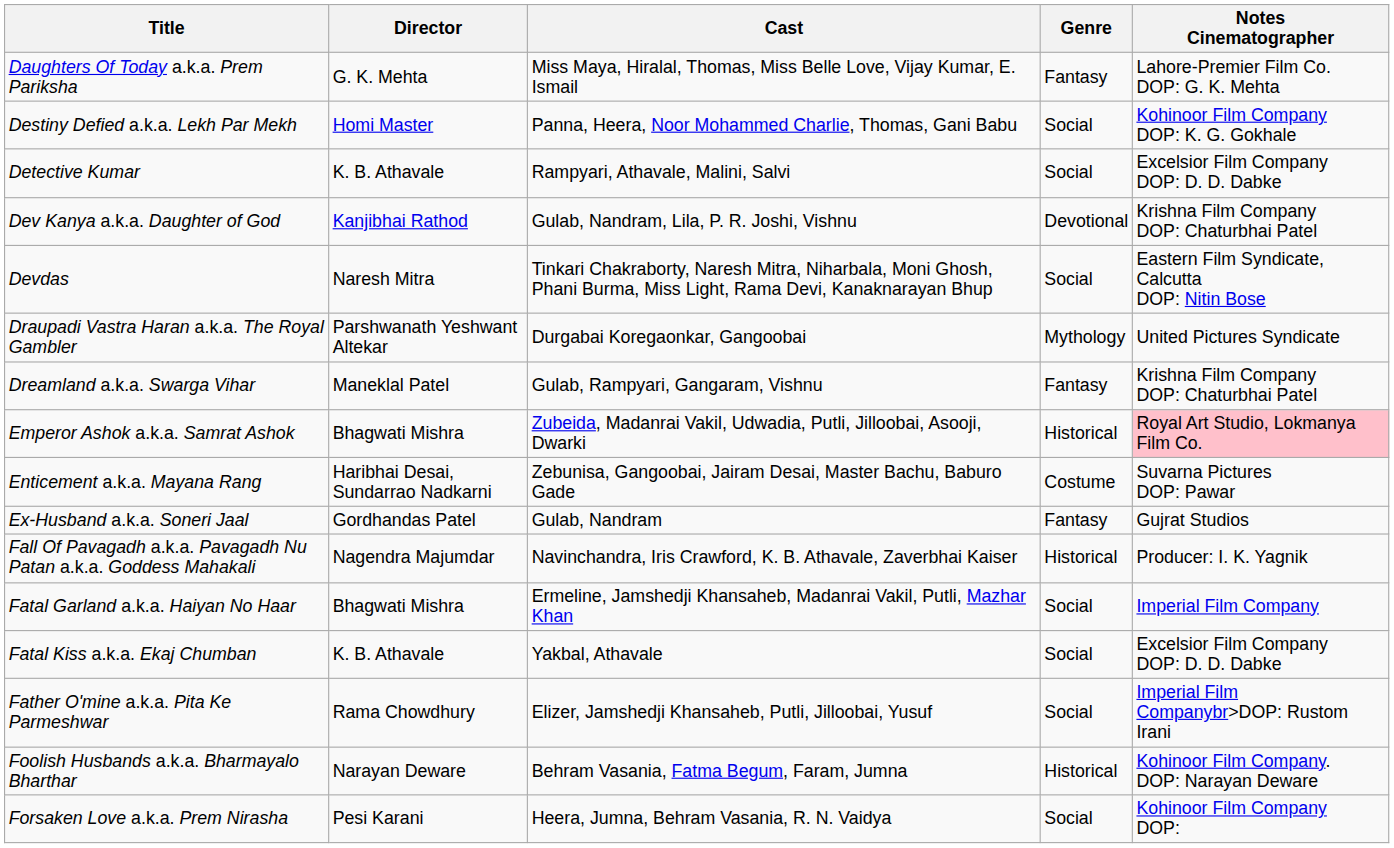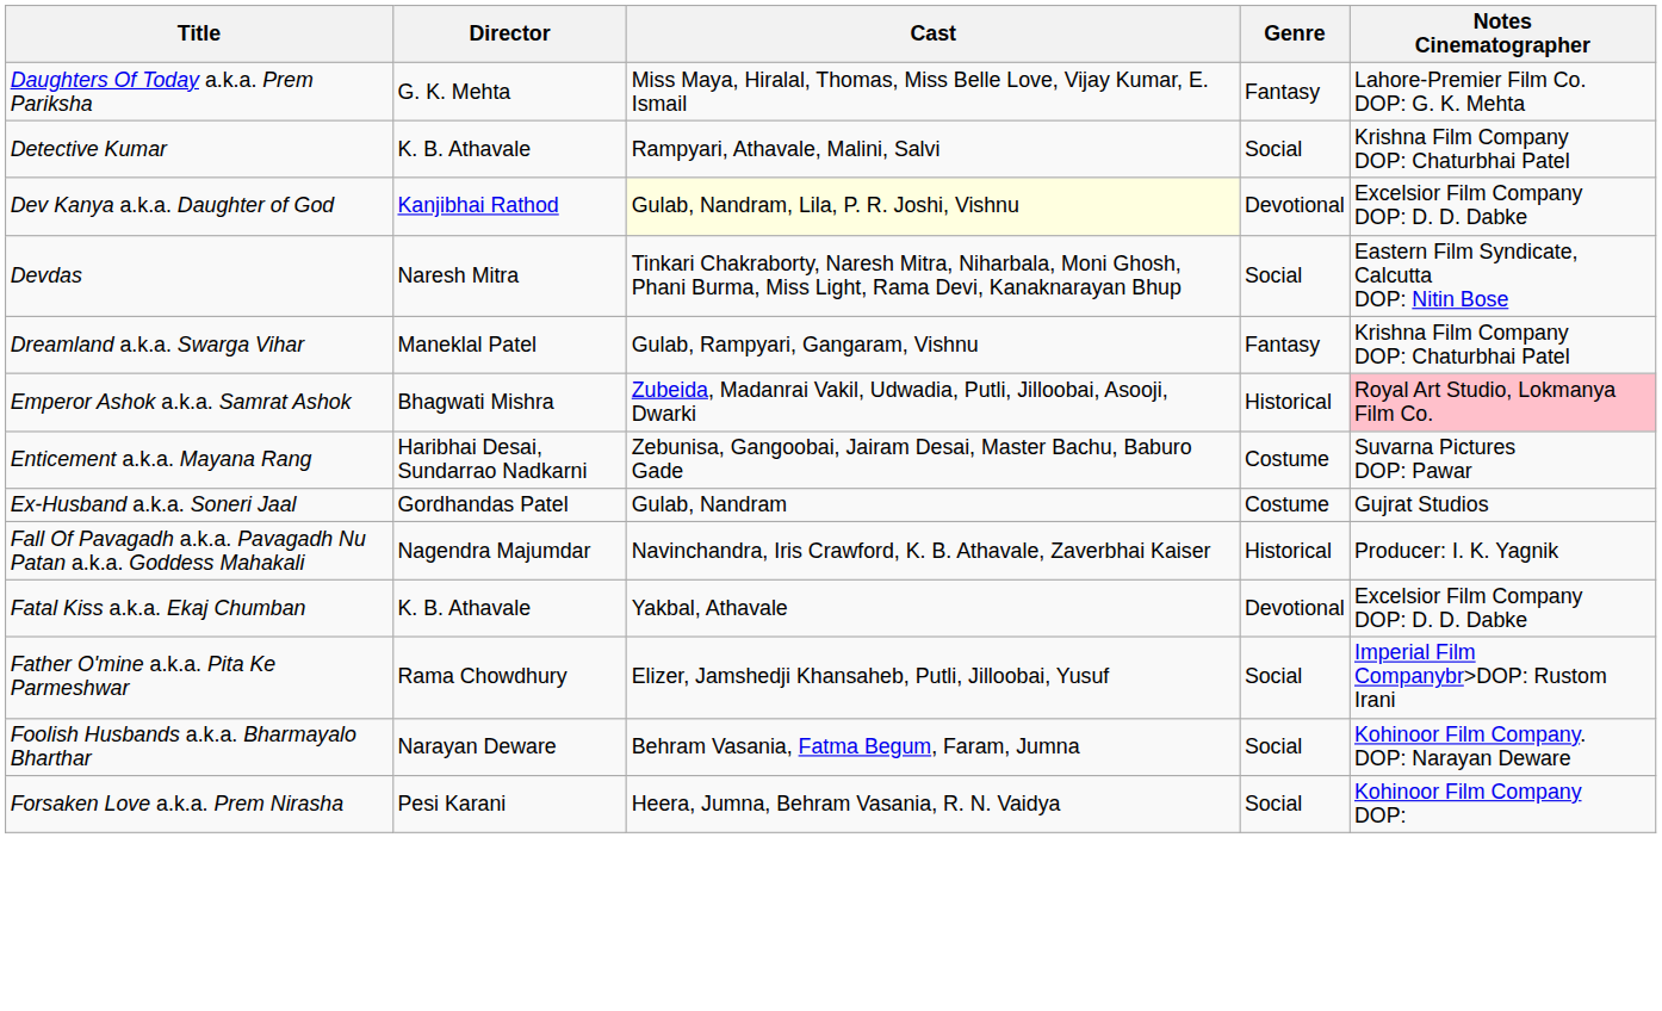 <table class="wikitable">
 <tr>
 <th>Title</th>
 <th>Director</th>
 <th>Cast</th>
 <th>Genre</th>
 <th>Notes<br>Cinematographer</th>
 </tr>
 <tr>
 <td><em><a href='#'>Daughters Of Today</a></em> a.k.a. <em>Prem Pariksha</em></td>
 <td>G. K. Mehta</td>
 <td>Miss Maya, Hiralal, Thomas, Miss Belle Love, Vijay Kumar, E. Ismail</td>
 <td>Fantasy</td>
 <td>Lahore-Premier Film Co.<br>DOP: G. K. Mehta</td>
 </tr>
 <tr>
-<td><em>Destiny Defied</em> a.k.a. <em>Lekh Par Mekh</em></td>
-<td><a href='#'>Homi Master</a></td>
-<td>Panna, Heera, <a href='#'>Noor Mohammed Charlie</a>, Thomas, Gani Babu</td>
-<td>Social</td>
-<td><a href='#'>Kohinoor Film Company</a><br>DOP: K. G. Gokhale</td>
-</tr>
-<tr>
 <td><em>Detective Kumar</em></td>
 <td>K. B. Athavale</td>
 <td>Rampyari, Athavale, Malini, Salvi</td>
 <td>Social</td>
-<td>Excelsior Film Company<br>DOP: D. D. Dabke</td>
+<td>Krishna Film Company<br>DOP: Chaturbhai Patel</td>
 </tr>
 <tr>
 <td><em>Dev Kanya</em> a.k.a. <em>Daughter of God</em></td>
 <td><a href='#'>Kanjibhai Rathod</a></td>
-<td>Gulab, Nandram, Lila, P. R. Joshi, Vishnu</td>
+<td style="background: lightyellow;">Gulab, Nandram, Lila, P. R. Joshi, Vishnu</td>
 <td>Devotional</td>
-<td>Krishna Film Company<br>DOP: Chaturbhai Patel</td>
+<td>Excelsior Film Company<br>DOP: D. D. Dabke</td>
 </tr>
 <tr>
 <td><em>Devdas</em></td>
 <td>Naresh Mitra</td>
 <td>Tinkari Chakraborty, Naresh Mitra, Niharbala, Moni Ghosh, Phani Burma, Miss Light, Rama Devi, Kanaknarayan Bhup</td>
 <td>Social</td>
 <td>Eastern Film Syndicate, Calcutta<br>DOP: <a href='#'>Nitin Bose</a></td>
-</tr>
-<tr>
-<td><em>Draupadi Vastra Haran</em> a.k.a. <em>The Royal Gambler</em></td>
-<td>Parshwanath Yeshwant Altekar</td>
-<td>Durgabai Koregaonkar, Gangoobai</td>
-<td>Mythology</td>
-<td>United Pictures Syndicate</td>
 </tr>
 <tr>
 <td><em>Dreamland</em> a.k.a. <em>Swarga Vihar</em></td>
 <td>Maneklal Patel</td>
 <td>Gulab, Rampyari, Gangaram, Vishnu</td>
 <td>Fantasy</td>
 <td>Krishna Film Company<br>DOP: Chaturbhai Patel</td>
 </tr>
 <tr>
 <td><em>Emperor Ashok</em> a.k.a. <em>Samrat Ashok</em></td>
 <td>Bhagwati Mishra</td>
 <td><a href='#'>Zubeida</a>, Madanrai Vakil, Udwadia, Putli, Jilloobai, Asooji, Dwarki</td>
 <td>Historical</td>
 <td style="background: pink;">Royal Art Studio, Lokmanya Film Co.</td>
 </tr>
 <tr>
 <td><em>Enticement</em> a.k.a. <em>Mayana Rang</em></td>
 <td>Haribhai Desai, Sundarrao Nadkarni</td>
 <td>Zebunisa, Gangoobai, Jairam Desai, Master Bachu, Baburo Gade</td>
 <td>Costume</td>
 <td>Suvarna Pictures<br>DOP: Pawar</td>
 </tr>
 <tr>
 <td><em>Ex-Husband</em> a.k.a. <em>Soneri Jaal</em></td>
 <td>Gordhandas Patel</td>
 <td>Gulab, Nandram</td>
-<td>Fantasy</td>
+<td>Costume</td>
 <td>Gujrat Studios</td>
 </tr>
 <tr>
 <td><em>Fall Of Pavagadh</em> a.k.a. <em>Pavagadh Nu Patan</em>  a.k.a. <em>Goddess Mahakali</em></td>
 <td>Nagendra Majumdar</td>
 <td>Navinchandra, Iris Crawford, K. B. Athavale, Zaverbhai Kaiser</td>
 <td>Historical</td>
 <td>Producer: I. K. Yagnik</td>
 </tr>
 <tr>
-<td><em>Fatal Garland</em> a.k.a. <em>Haiyan No Haar</em></td>
-<td>Bhagwati Mishra</td>
-<td>Ermeline, Jamshedji Khansaheb, Madanrai Vakil, Putli, <a href='#'>Mazhar Khan</a></td>
-<td>Social</td>
-<td><a href='#'>Imperial Film Company</a></td>
-</tr>
-<tr>
 <td><em>Fatal Kiss</em> a.k.a. <em>Ekaj Chumban</em></td>
 <td>K. B. Athavale</td>
 <td>Yakbal, Athavale</td>
-<td>Social</td>
+<td>Devotional</td>
 <td>Excelsior Film Company<br>DOP: D. D. Dabke</td>
 </tr>
 <tr>
 <td><em>Father O'mine</em> a.k.a. <em>Pita Ke Parmeshwar</em></td>
 <td>Rama Chowdhury</td>
 <td>Elizer, Jamshedji Khansaheb, Putli, Jilloobai, Yusuf</td>
 <td>Social</td>
 <td><a href='#'>Imperial Film Companybr</a>>DOP: Rustom Irani</td>
 </tr>
 <tr>
 <td><em>Foolish Husbands</em> a.k.a. <em>Bharmayalo Bharthar</em></td>
 <td>Narayan Deware</td>
 <td>Behram Vasania, <a href='#'>Fatma Begum</a>, Faram, Jumna</td>
-<td>Historical</td>
+<td>Social</td>
 <td><a href='#'>Kohinoor Film Company</a>.<br>DOP: Narayan Deware</td>
 </tr>
 <tr>
 <td><em>Forsaken Love</em> a.k.a. <em>Prem Nirasha</em></td>
 <td>Pesi Karani</td>
 <td>Heera, Jumna, Behram Vasania, R. N. Vaidya</td>
 <td>Social</td>
 <td><a href='#'>Kohinoor Film Company</a><br>DOP:</td>
 </tr>
 </table>
